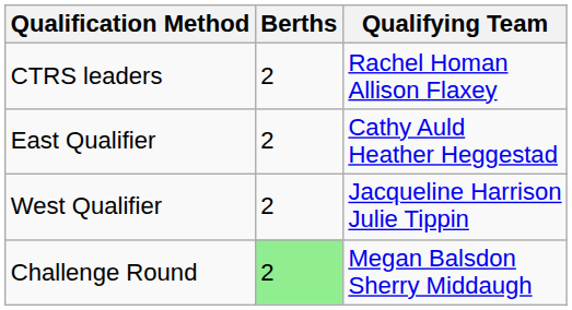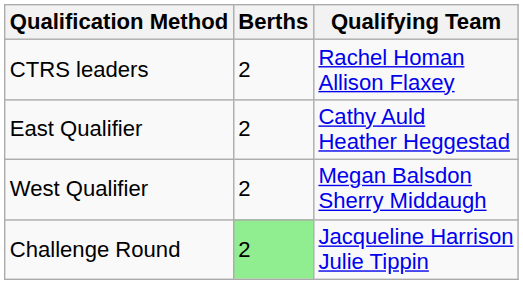 <table class="wikitable" border="1">
 <tr>
 <th>Qualification Method</th>
 <th>Berths</th>
 <th>Qualifying Team</th>
 </tr>
 <tr>
 <td>CTRS leaders</td>
 <td>2</td>
 <td><a href='#'>Rachel Homan</a> <br> <a href='#'>Allison Flaxey</a></td>
 </tr>
 <tr>
 <td>East Qualifier</td>
 <td>2</td>
 <td><a href='#'>Cathy Auld</a> <br> <a href='#'>Heather Heggestad</a></td>
 </tr>
 <tr>
 <td>West Qualifier</td>
 <td>2</td>
-<td><a href='#'>Jacqueline Harrison</a> <br> <a href='#'>Julie Tippin</a></td>
+<td><a href='#'>Megan Balsdon</a>  <br> <a href='#'>Sherry Middaugh</a></td>
 </tr>
 <tr>
 <td>Challenge Round</td>
 <td style="background: lightgreen;">2</td>
-<td><a href='#'>Megan Balsdon</a>  <br> <a href='#'>Sherry Middaugh</a></td>
+<td><a href='#'>Jacqueline Harrison</a> <br> <a href='#'>Julie Tippin</a></td>
 </tr>
 </table>
